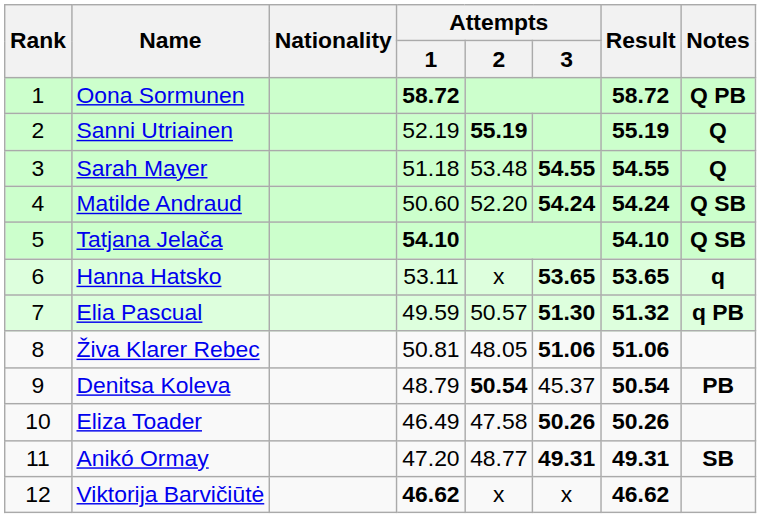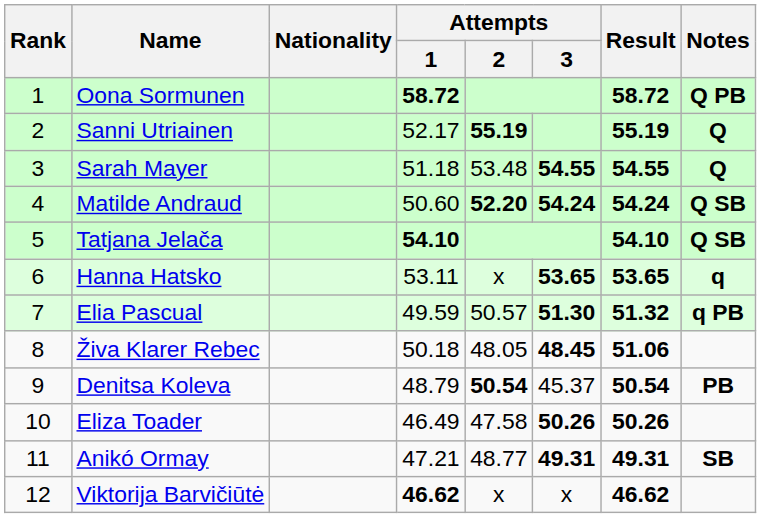 <table class="wikitable sortable" style="text-align:center">
 <tr>
 <th rowspan=2>Rank</th>
 <th rowspan=2>Name</th>
 <th rowspan=2>Nationality</th>
 <th colspan=3>Attempts</th>
 <th rowspan=2>Result</th>
 <th rowspan=2>Notes</th>
 </tr>
 <tr>
 <th>1</th>
 <th>2</th>
 <th>3</th>
 </tr>
 <tr bgcolor=ccffcc>
 <td>1</td>
 <td align=left><a href='#'>Oona Sormunen</a></td>
 <td align=left></td>
 <td><strong>58.72</strong></td>
 <td colspan=2></td>
 <td><strong>58.72</strong></td>
 <td><strong>Q PB</strong></td>
 </tr>
 <tr bgcolor=ccffcc>
 <td>2</td>
 <td align=left><a href='#'>Sanni Utriainen</a></td>
 <td align=left></td>
-<td>52.19</td>
+<td>52.17</td>
 <td><strong>55.19</strong></td>
 <td></td>
 <td><strong>55.19</strong></td>
 <td><strong>Q</strong></td>
 </tr>
 <tr bgcolor=ccffcc>
 <td>3</td>
 <td align=left><a href='#'>Sarah Mayer</a></td>
 <td align=left></td>
 <td>51.18</td>
 <td>53.48</td>
 <td><strong>54.55</strong></td>
 <td><strong>54.55</strong></td>
 <td><strong>Q</strong></td>
 </tr>
 <tr bgcolor=ccffcc>
 <td>4</td>
 <td align=left><a href='#'>Matilde Andraud</a></td>
 <td align=left></td>
 <td>50.60</td>
-<td>52.20</td>
+<td><strong>52.20</strong></td>
 <td><strong>54.24</strong></td>
 <td><strong>54.24</strong></td>
 <td><strong>Q SB</strong></td>
 </tr>
 <tr bgcolor=ccffcc>
 <td>5</td>
 <td align=left><a href='#'>Tatjana Jelača</a></td>
 <td align=left></td>
 <td><strong>54.10</strong></td>
 <td colspan=2></td>
 <td><strong>54.10</strong></td>
 <td><strong>Q SB</strong></td>
 </tr>
 <tr bgcolor=ddffdd>
 <td>6</td>
 <td align=left><a href='#'>Hanna Hatsko</a></td>
 <td align=left></td>
 <td>53.11</td>
 <td>x</td>
 <td><strong>53.65</strong></td>
 <td><strong>53.65</strong></td>
 <td><strong>q</strong></td>
 </tr>
 <tr bgcolor=ddffdd>
 <td>7</td>
 <td align=left><a href='#'>Elia Pascual</a></td>
 <td align=left></td>
 <td>49.59</td>
 <td>50.57</td>
 <td><strong>51.30</strong></td>
 <td><strong>51.32</strong></td>
 <td><strong>q PB</strong></td>
 </tr>
 <tr>
 <td>8</td>
 <td align=left><a href='#'>Živa Klarer Rebec</a></td>
 <td align=left></td>
-<td>50.81</td>
+<td>50.18</td>
 <td>48.05</td>
-<td><strong>51.06</strong></td>
+<td><strong>48.45</strong></td>
 <td><strong>51.06</strong></td>
 <td></td>
 </tr>
 <tr>
 <td>9</td>
 <td align=left><a href='#'>Denitsa Koleva</a></td>
 <td align=left></td>
 <td>48.79</td>
 <td><strong>50.54</strong></td>
 <td>45.37</td>
 <td><strong>50.54</strong></td>
 <td><strong>PB</strong></td>
 </tr>
 <tr>
 <td>10</td>
 <td align=left><a href='#'>Eliza Toader</a></td>
 <td align=left></td>
 <td>46.49</td>
 <td>47.58</td>
 <td><strong>50.26</strong></td>
 <td><strong>50.26</strong></td>
 <td></td>
 </tr>
 <tr>
 <td>11</td>
 <td align=left><a href='#'>Anikó Ormay</a></td>
 <td align=left></td>
-<td>47.20</td>
+<td>47.21</td>
 <td>48.77</td>
 <td><strong>49.31</strong></td>
 <td><strong>49.31</strong></td>
 <td><strong>SB</strong></td>
 </tr>
 <tr>
 <td>12</td>
 <td align=left><a href='#'>Viktorija Barvičiūtė</a></td>
 <td align=left></td>
 <td><strong>46.62</strong></td>
 <td>x</td>
 <td>x</td>
 <td><strong>46.62</strong></td>
 <td></td>
 </tr>
 </table>
